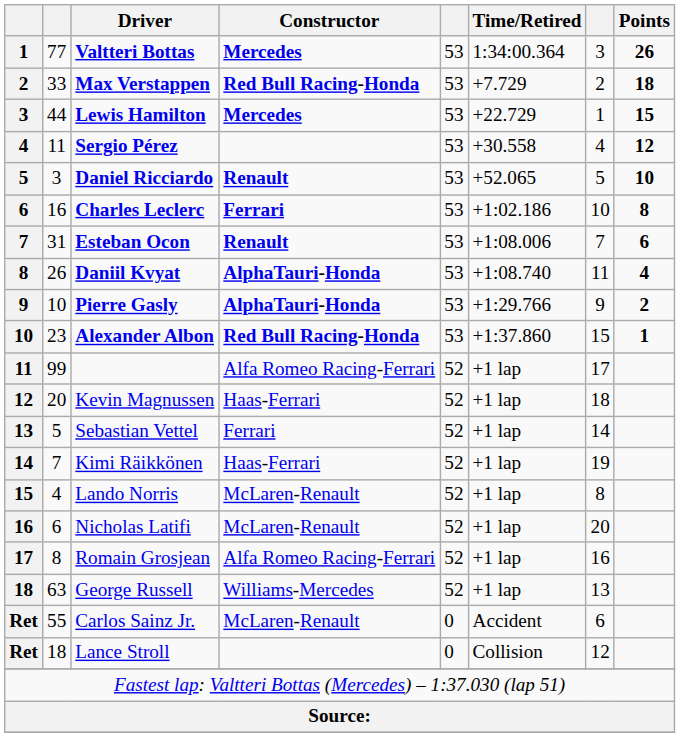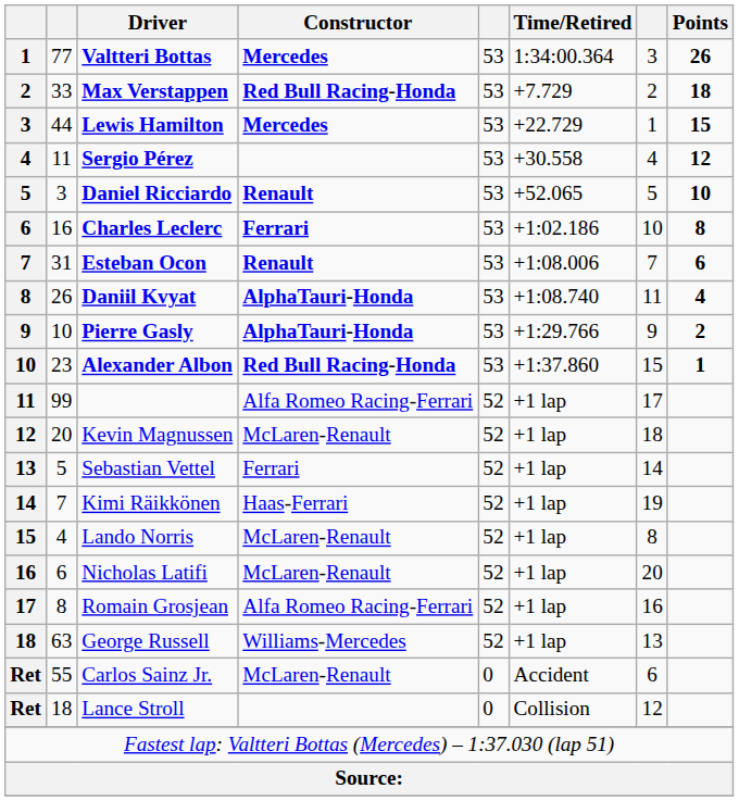 <table class="wikitable sortable" style="font-size: 85%;">
 <tr>
 <th scope="col"></th>
 <th scope="col"></th>
 <th scope="col">Driver</th>
 <th scope="col">Constructor</th>
 <th class="unsortable" scope="col"></th>
 <th class="unsortable" scope="col">Time/Retired</th>
 <th scope="col"></th>
 <th scope="col">Points</th>
 </tr>
 <tr>
 <th>1</th>
 <td align="center">77</td>
 <td data-sort-value="bot"><strong> <a href='#'>Valtteri Bottas</a></strong></td>
 <td><a href='#'><strong>Mercedes</strong></a></td>
 <td>53</td>
 <td>1:34:00.364</td>
 <td align="center">3</td>
 <td align="center"><strong>26</strong></td>
 </tr>
 <tr>
 <th>2</th>
 <td align="center">33</td>
 <td data-sort-value="ver"><strong> <a href='#'>Max Verstappen</a></strong></td>
 <td><strong><a href='#'>Red Bull Racing</a>-<a href='#'>Honda</a></strong></td>
 <td>53</td>
 <td>+7.729</td>
 <td align="center">2</td>
 <td align="center"><strong>18</strong></td>
 </tr>
 <tr>
 <th>3</th>
 <td align="center">44</td>
 <td data-sort-value="ham"><strong> <a href='#'>Lewis Hamilton</a></strong></td>
 <td><a href='#'><strong>Mercedes</strong></a></td>
 <td>53</td>
 <td>+22.729</td>
 <td align="center">1</td>
 <td align="center"><strong>15</strong></td>
 </tr>
 <tr>
 <th>4</th>
 <td align="center">11</td>
 <td data-sort-value="per"><strong> <a href='#'>Sergio Pérez</a></strong></td>
 <td><strong></strong></td>
 <td>53</td>
 <td>+30.558</td>
 <td align="center">4</td>
 <td align="center"><strong>12</strong></td>
 </tr>
 <tr>
 <th>5</th>
 <td align="center">3</td>
 <td data-sort-value="ric"><strong> <a href='#'>Daniel Ricciardo</a></strong></td>
 <td nowrap=""><a href='#'><strong>Renault</strong></a></td>
 <td>53</td>
 <td>+52.065</td>
 <td align="center">5</td>
 <td align="center"><strong>10</strong></td>
 </tr>
 <tr>
 <th>6</th>
 <td align="center">16</td>
 <td data-sort-value="lec"><strong> <a href='#'>Charles Leclerc</a></strong></td>
 <td><strong><a href='#'>Ferrari</a></strong></td>
 <td>53</td>
 <td>+1:02.186</td>
 <td align="center">10</td>
 <td align="center"><strong>8</strong></td>
 </tr>
 <tr>
 <th>7</th>
 <td align="center">31</td>
 <td data-sort-value="oco"><strong> <a href='#'>Esteban Ocon</a></strong></td>
 <td nowrap=""><a href='#'><strong>Renault</strong></a></td>
 <td>53</td>
 <td>+1:08.006</td>
 <td align="center">7</td>
 <td align="center"><strong>6</strong></td>
 </tr>
 <tr>
 <th>8</th>
 <td align="center">26</td>
 <td data-sort-value="kvy"><strong> <a href='#'>Daniil Kvyat</a></strong></td>
 <td><strong><a href='#'>AlphaTauri</a>-<a href='#'>Honda</a></strong></td>
 <td>53</td>
 <td>+1:08.740</td>
 <td align="center">11</td>
 <td align="center"><strong>4</strong></td>
 </tr>
 <tr>
 <th>9</th>
 <td align="center">10</td>
 <td data-sort-value="gas"><strong> <a href='#'>Pierre Gasly</a></strong></td>
 <td><strong><a href='#'>AlphaTauri</a>-<a href='#'>Honda</a></strong></td>
 <td>53</td>
 <td>+1:29.766</td>
 <td align="center">9</td>
 <td align="center"><strong>2</strong></td>
 </tr>
 <tr>
 <th>10</th>
 <td align="center">23</td>
 <td data-sort-value="alb"><strong> <a href='#'>Alexander Albon</a></strong></td>
 <td><strong><a href='#'>Red Bull Racing</a>-<a href='#'>Honda</a></strong></td>
 <td>53</td>
 <td>+1:37.860</td>
 <td align="center">15</td>
 <td align="center"><strong>1</strong></td>
 </tr>
 <tr>
 <th>11</th>
 <td align="center">99</td>
 <td data-sort-value="gio"></td>
 <td><a href='#'>Alfa Romeo Racing</a>-<a href='#'>Ferrari</a></td>
 <td>52</td>
 <td>+1 lap</td>
 <td align="center">17</td>
 <td></td>
 </tr>
 <tr>
 <th>12</th>
 <td align="center">20</td>
 <td data-sort-value="mag"> <a href='#'>Kevin Magnussen</a></td>
-<td><a href='#'>Haas</a>-<a href='#'>Ferrari</a></td>
+<td><a href='#'>McLaren</a>-<a href='#'>Renault</a></td>
 <td>52</td>
 <td>+1 lap</td>
 <td align="center">18</td>
 <td></td>
 </tr>
 <tr>
 <th>13</th>
 <td align="center">5</td>
 <td data-sort-value="vet"> <a href='#'>Sebastian Vettel</a></td>
 <td nowrap=""><a href='#'>Ferrari</a></td>
 <td>52</td>
 <td nowrap="">+1 lap</td>
 <td align="center">14</td>
 <td></td>
 </tr>
 <tr>
 <th>14</th>
 <td align="center">7</td>
 <td data-sort-value="rai"> <a href='#'>Kimi Räikkönen</a></td>
 <td><a href='#'>Haas</a>-<a href='#'>Ferrari</a></td>
 <td>52</td>
 <td>+1 lap</td>
 <td align="center">19</td>
 <td></td>
 </tr>
 <tr>
 <th>15</th>
 <td align="center">4</td>
 <td data-sort-value="nor"> <a href='#'>Lando Norris</a></td>
 <td><a href='#'>McLaren</a>-<a href='#'>Renault</a></td>
 <td>52</td>
 <td>+1 lap</td>
 <td align="center">8</td>
 <td></td>
 </tr>
 <tr>
 <th>16</th>
 <td align="center">6</td>
 <td data-sort-value="lat"> <a href='#'>Nicholas Latifi</a></td>
 <td><a href='#'>McLaren</a>-<a href='#'>Renault</a></td>
 <td>52</td>
 <td>+1 lap</td>
 <td align="center">20</td>
 <td></td>
 </tr>
 <tr>
 <th>17</th>
 <td align="center">8</td>
 <td data-sort-value="gro"> <a href='#'>Romain Grosjean</a></td>
 <td><a href='#'>Alfa Romeo Racing</a>-<a href='#'>Ferrari</a></td>
 <td>52</td>
 <td>+1 lap</td>
 <td align="center">16</td>
 <td></td>
 </tr>
 <tr>
 <th>18</th>
 <td align="center">63</td>
 <td data-sort-value="rus"> <a href='#'>George Russell</a></td>
 <td><a href='#'>Williams</a>-<a href='#'>Mercedes</a></td>
 <td>52</td>
 <td>+1 lap</td>
 <td align="center">13</td>
 <td></td>
 </tr>
 <tr>
 <th data-sort-value="19">Ret</th>
 <td align="center">55</td>
 <td data-sort-value="sai"> <a href='#'>Carlos Sainz Jr.</a></td>
 <td><a href='#'>McLaren</a>-<a href='#'>Renault</a></td>
 <td>0</td>
 <td nowrap="">Accident</td>
 <td align="center">6</td>
 <td></td>
 </tr>
 <tr>
 <th data-sort-value="20">Ret</th>
 <td align="center">18</td>
 <td data-sort-value="str"> <a href='#'>Lance Stroll</a></td>
 <td></td>
 <td>0</td>
 <td>Collision</td>
 <td align="center">12</td>
 <td></td>
 </tr>
 <tr>
 </tr>
 <tr class="sortbottom">
 <td colspan="8" align="center"><em><a href='#'>Fastest lap</a>:  <a href='#'>Valtteri Bottas</a> (<a href='#'>Mercedes</a>) – 1:37.030 (lap 51)</em></td>
 </tr>
 <tr>
 <th colspan="8">Source:</th>
 </tr>
 <tr>
 </tr>
 </table>
